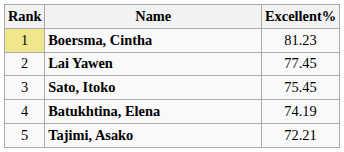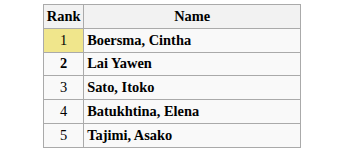 <table class="wikitable" style="margin:0.5em auto;width=480;font-size:90%">
 <tr>
 <th width=30>Rank</th>
 <th width=210>Name</th>
-<th width=35>Excellent%</th>
 </tr>
 <tr>
 <td align=center style="background: khaki;">1</td>
 <td> <strong>Boersma, Cintha</strong></td>
-<td align=center>81.23</td>
 </tr>
 <tr>
-<td align=center>2</td>
+<td align=center><strong>2</strong></td>
 <td> <strong>Lai Yawen</strong></td>
-<td align=center>77.45</td>
 </tr>
 <tr>
 <td align=center>3</td>
 <td> <strong>Sato, Itoko</strong></td>
-<td align=center>75.45</td>
 </tr>
 <tr>
 <td align=center>4</td>
 <td> <strong>Batukhtina, Elena</strong></td>
-<td align=center>74.19</td>
 </tr>
 <tr>
 <td align=center>5</td>
 <td> <strong>Tajimi, Asako</strong></td>
-<td align=center>72.21</td>
 </tr>
 </table>
